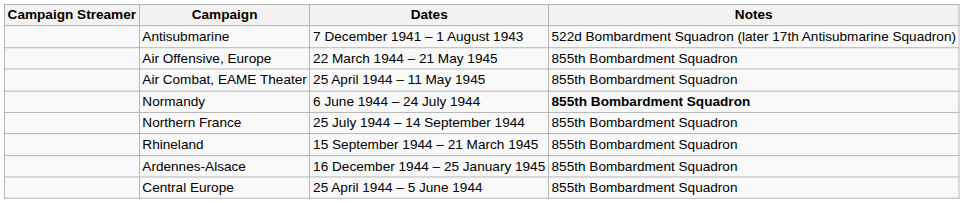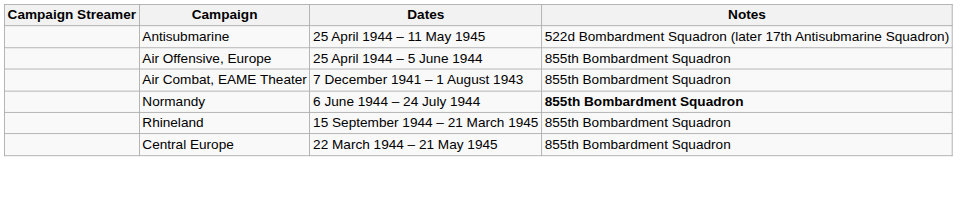 <table class="wikitable">
 <tr style="background:#efefef;">
 <th>Campaign Streamer</th>
 <th>Campaign</th>
 <th>Dates</th>
 <th>Notes</th>
 </tr>
 <tr>
 <td></td>
 <td>Antisubmarine</td>
-<td>7 December 1941 – 1 August 1943</td>
+<td>25 April 1944 – 11 May 1945</td>
 <td>522d Bombardment Squadron (later 17th Antisubmarine Squadron)</td>
 </tr>
 <tr>
 <td></td>
 <td>Air Offensive, Europe</td>
-<td>22 March 1944 – 21 May 1945</td>
+<td>25 April 1944 – 5 June 1944</td>
 <td>855th Bombardment Squadron</td>
 </tr>
 <tr>
 <td></td>
 <td>Air Combat, EAME Theater</td>
-<td>25 April 1944 – 11 May 1945</td>
+<td>7 December 1941 – 1 August 1943</td>
 <td>855th Bombardment Squadron</td>
 </tr>
 <tr>
 <td></td>
 <td>Normandy</td>
 <td>6 June 1944 – 24 July 1944</td>
 <td><strong>855th Bombardment Squadron</strong></td>
 </tr>
 <tr>
 <td></td>
-<td>Northern France</td>
-<td>25 July 1944 – 14 September 1944</td>
-<td>855th Bombardment Squadron</td>
-</tr>
-<tr>
-<td></td>
 <td>Rhineland</td>
 <td>15 September 1944 – 21 March 1945</td>
 <td>855th Bombardment Squadron</td>
 </tr>
 <tr>
 <td></td>
-<td>Ardennes-Alsace</td>
-<td>16 December 1944 – 25 January 1945</td>
-<td>855th Bombardment Squadron</td>
-</tr>
-<tr>
-<td></td>
 <td>Central Europe</td>
-<td>25 April 1944 – 5 June 1944</td>
+<td>22 March 1944 – 21 May 1945</td>
 <td>855th Bombardment Squadron</td>
 </tr>
 </table>
